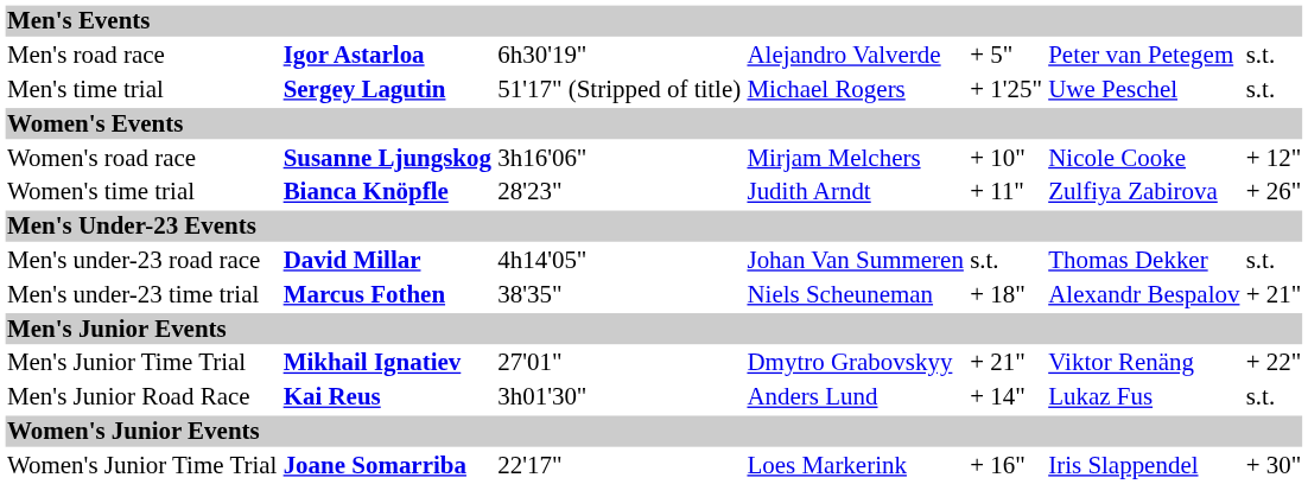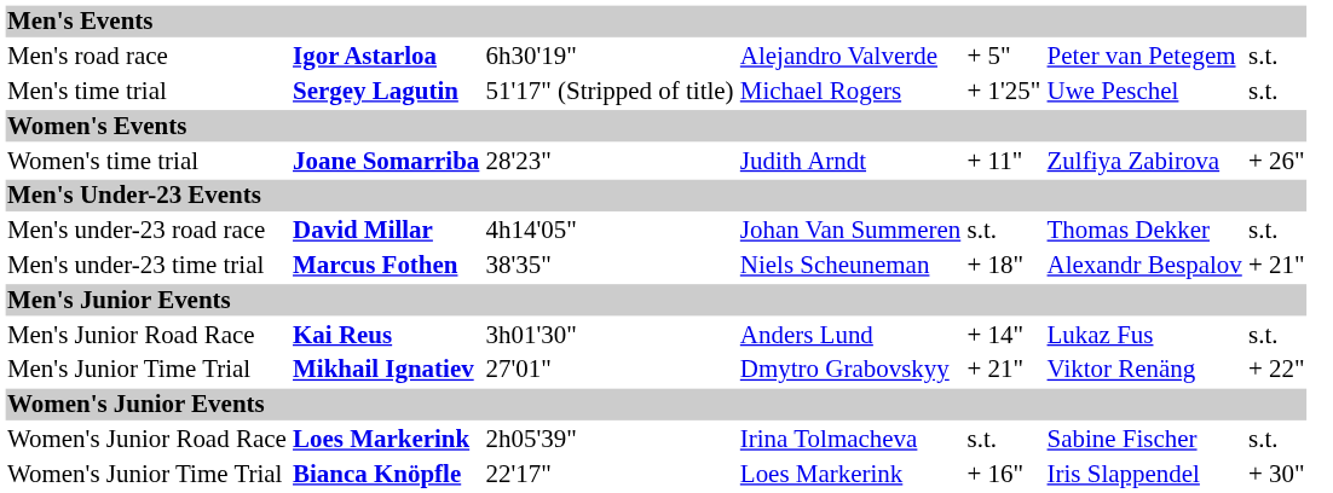 <table>
 <tr bgcolor="#cccccc">
 <td colspan=7><strong>Men's Events</strong></td>
 </tr>
 <tr>
 <td>Men's road race <br></td>
 <td><strong><a href='#'>Igor Astarloa</a></strong><br><small></small></td>
 <td>6h30'19"</td>
 <td><a href='#'>Alejandro Valverde</a><br><small></small></td>
 <td>+ 5"</td>
 <td><a href='#'>Peter van Petegem</a><br><small></small></td>
 <td>s.t.</td>
 </tr>
 <tr>
 <td>Men's time trial<br></td>
 <td><strong><a href='#'>Sergey Lagutin</a></strong><br><small></small></td>
 <td>51'17" (Stripped of title)</td>
 <td><a href='#'>Michael Rogers</a><br><small></small></td>
 <td>+ 1'25"</td>
 <td><a href='#'>Uwe Peschel</a><br><small></small></td>
 <td>s.t.</td>
 </tr>
 <tr bgcolor="#cccccc">
 <td colspan=7><strong>Women's Events</strong></td>
 </tr>
 <tr>
-<td>Women's road race<br></td>
-<td><strong><a href='#'>Susanne Ljungskog</a></strong><br><small></small></td>
-<td>3h16'06"</td>
-<td><a href='#'>Mirjam Melchers</a><br><small></small></td>
-<td>+ 10"</td>
-<td><a href='#'>Nicole Cooke</a><br><small></small></td>
-<td>+ 12"</td>
-</tr>
-<tr>
 <td>Women's time trial<br></td>
-<td><strong><a href='#'>Bianca Knöpfle</a></strong><br><small></small></td>
+<td><strong><a href='#'>Joane Somarriba</a></strong><br><small></small></td>
 <td>28'23"</td>
 <td><a href='#'>Judith Arndt</a><br><small></small></td>
 <td>+ 11"</td>
 <td><a href='#'>Zulfiya Zabirova</a><br><small></small></td>
 <td>+ 26"</td>
 </tr>
 <tr bgcolor="#cccccc">
 <td colspan=7><strong>Men's Under-23 Events</strong></td>
 </tr>
 <tr>
 <td>Men's under-23 road race<br></td>
 <td><strong><a href='#'>David Millar</a></strong><br><small></small></td>
 <td>4h14'05"</td>
 <td><a href='#'>Johan Van Summeren</a><br><small></small></td>
 <td>s.t.</td>
 <td><a href='#'>Thomas Dekker</a><br><small></small></td>
 <td>s.t.</td>
 </tr>
 <tr>
 <td>Men's under-23 time trial<br></td>
 <td><strong><a href='#'>Marcus Fothen</a></strong><br><small></small></td>
 <td>38'35"</td>
 <td><a href='#'>Niels Scheuneman</a><br><small></small></td>
 <td>+ 18"</td>
 <td><a href='#'>Alexandr Bespalov</a><br><small></small></td>
 <td>+ 21"</td>
 </tr>
 <tr bgcolor="#cccccc">
 <td colspan=7><strong>Men's Junior Events</strong></td>
 </tr>
 <tr>
+<td>Men's Junior Road Race<br></td>
+<td><strong><a href='#'>Kai Reus</a></strong><br><small></small></td>
+<td>3h01'30"</td>
+<td><a href='#'>Anders Lund</a><br><small></small></td>
+<td>+ 14"</td>
+<td><a href='#'>Lukaz Fus</a><br><small></small></td>
+<td>s.t.</td>
+</tr>
+<tr>
 <td>Men's Junior Time Trial<br></td>
 <td><strong><a href='#'>Mikhail Ignatiev</a></strong><br><small></small></td>
 <td>27'01"</td>
 <td><a href='#'>Dmytro Grabovskyy</a><br><small></small></td>
 <td>+ 21"</td>
 <td><a href='#'>Viktor Renäng</a><br><small></small></td>
 <td>+ 22"</td>
 </tr>
-<tr>
-<td>Men's Junior Road Race<br></td>
-<td><strong><a href='#'>Kai Reus</a></strong><br><small></small></td>
-<td>3h01'30"</td>
-<td><a href='#'>Anders Lund</a><br><small></small></td>
-<td>+ 14"</td>
-<td><a href='#'>Lukaz Fus</a><br><small></small></td>
-<td>s.t.</td>
-</tr>
 <tr bgcolor="#cccccc">
 <td colspan=7><strong>Women's Junior Events</strong></td>
 </tr>
 <tr>
+<td>Women's Junior Road Race<br></td>
+<td><strong><a href='#'>Loes Markerink</a></strong><br><small></small></td>
+<td>2h05'39"</td>
+<td><a href='#'>Irina Tolmacheva</a><br><small></small></td>
+<td>s.t.</td>
+<td><a href='#'>Sabine Fischer</a><br><small></small></td>
+<td>s.t.</td>
+</tr>
+<tr>
 <td>Women's Junior Time Trial<br></td>
-<td><strong><a href='#'>Joane Somarriba</a></strong><br><small></small></td>
+<td><strong><a href='#'>Bianca Knöpfle</a></strong><br><small></small></td>
 <td>22'17"</td>
 <td><a href='#'>Loes Markerink</a><br><small></small></td>
 <td>+ 16"</td>
 <td><a href='#'>Iris Slappendel</a><br><small></small></td>
 <td>+ 30"</td>
 </tr>
 <tr>
 </tr>
 </table>
